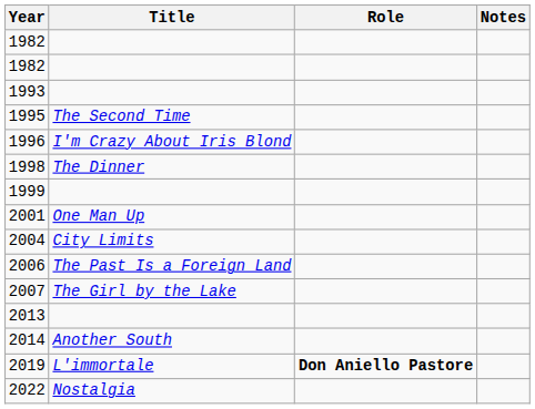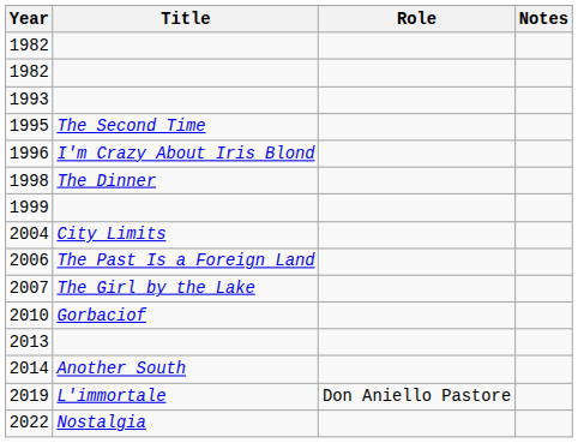 <table class="wikitable sortable">
 <tr>
 <th>Year</th>
 <th>Title</th>
 <th>Role</th>
 <th class="unsortable">Notes</th>
 </tr>
 <tr>
 <td>1982</td>
 <td><em></em></td>
 <td></td>
 <td></td>
 </tr>
 <tr>
 <td>1982</td>
 <td><em></em></td>
 <td></td>
 <td></td>
 </tr>
 <tr>
 <td>1993</td>
 <td><em></em></td>
 <td></td>
 <td></td>
 </tr>
 <tr>
 <td>1995</td>
 <td><em><a href='#'>The Second Time</a></em></td>
 <td></td>
 <td></td>
 </tr>
 <tr>
 <td>1996</td>
 <td><em><a href='#'>I'm Crazy About Iris Blond</a></em></td>
 <td></td>
 <td></td>
 </tr>
 <tr>
 <td>1998</td>
 <td><em><a href='#'>The Dinner</a></em></td>
 <td></td>
 <td></td>
 </tr>
 <tr>
 <td>1999</td>
 <td><em></em></td>
 <td></td>
 <td></td>
 </tr>
 <tr>
-<td>2001</td>
-<td><em><a href='#'>One Man Up</a></em></td>
-<td></td>
-<td></td>
-</tr>
-<tr>
 <td>2004</td>
 <td><em><a href='#'>City Limits</a></em></td>
 <td></td>
 <td></td>
 </tr>
 <tr>
 <td>2006</td>
 <td><em><a href='#'>The Past Is a Foreign Land</a></em></td>
 <td></td>
 <td></td>
 </tr>
 <tr>
 <td>2007</td>
 <td><em><a href='#'>The Girl by the Lake</a></em></td>
 <td></td>
 <td></td>
 </tr>
 <tr>
+<td>2010</td>
+<td><em><a href='#'>Gorbaciof</a></em></td>
+<td></td>
+<td></td>
+</tr>
+<tr>
 <td>2013</td>
 <td><em></em></td>
 <td></td>
 <td></td>
 </tr>
 <tr>
 <td>2014</td>
 <td><em><a href='#'>Another South</a></em></td>
 <td></td>
 <td></td>
 </tr>
 <tr>
 <td>2019</td>
 <td><em><a href='#'>L'immortale</a></em></td>
-<td><strong>Don Aniello Pastore</strong></td>
+<td>Don Aniello Pastore</td>
 <td></td>
 </tr>
 <tr>
 <td>2022</td>
 <td><a href='#'><em>Nostalgia</em></a></td>
 <td></td>
 <td></td>
 </tr>
 </table>
